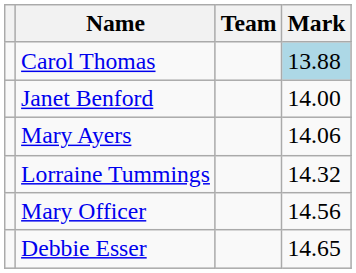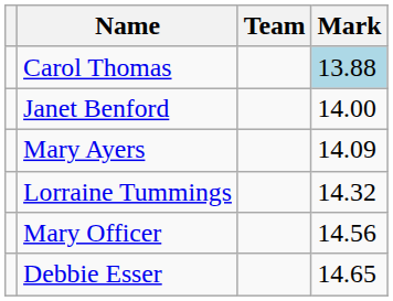 <table class=wikitable>
 <tr>
 <th></th>
 <th>Name</th>
 <th>Team</th>
 <th>Mark</th>
 </tr>
 <tr>
 <td></td>
 <td><a href='#'>Carol Thomas</a></td>
 <td></td>
 <td style="background: lightblue;">13.88</td>
 </tr>
 <tr>
 <td></td>
 <td><a href='#'>Janet Benford</a></td>
 <td></td>
 <td>14.00</td>
 </tr>
 <tr>
 <td></td>
 <td><a href='#'>Mary Ayers</a></td>
 <td></td>
-<td>14.06</td>
+<td>14.09</td>
 </tr>
 <tr>
 <td></td>
 <td><a href='#'>Lorraine Tummings</a></td>
 <td></td>
 <td>14.32</td>
 </tr>
 <tr>
 <td></td>
 <td><a href='#'>Mary Officer</a></td>
 <td></td>
 <td>14.56</td>
 </tr>
 <tr>
 <td></td>
 <td><a href='#'>Debbie Esser</a></td>
 <td></td>
 <td>14.65</td>
 </tr>
 </table>
